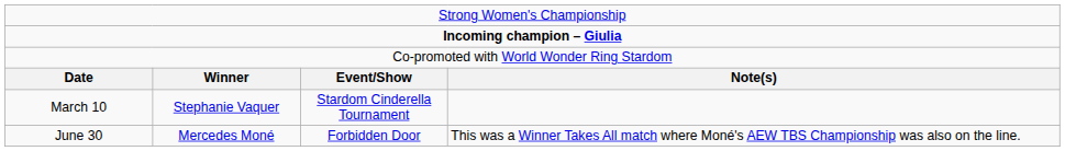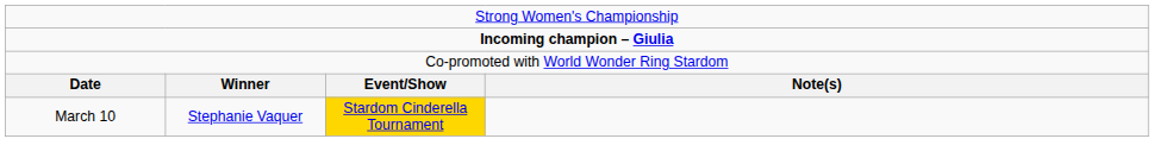 <table class="wikitable" style="text-align:center; width:100%;">
 <tr>
 <td colspan="4" style="text-align: center;"><a href='#'>Strong Women's Championship</a></td>
 </tr>
 <tr>
 <td colspan="4" style="text-align: center;"><strong>Incoming champion – <a href='#'>Giulia</a></strong></td>
 </tr>
 <tr>
 <td colspan=4>Co-promoted with <a href='#'>World Wonder Ring Stardom</a></td>
 </tr>
 <tr>
 <th width=14%>Date</th>
 <th width=14%>Winner</th>
 <th width=14%>Event/Show</th>
 <th width=58%>Note(s)</th>
 </tr>
 <tr>
 <td>March 10</td>
 <td><a href='#'>Stephanie Vaquer</a></td>
-<td><a href='#'>Stardom Cinderella Tournament</a><br></td>
+<td style="background: gold;"><a href='#'>Stardom Cinderella Tournament</a><br></td>
 <td></td>
 </tr>
-<tr>
-<td>June 30</td>
-<td><a href='#'>Mercedes Moné</a></td>
-<td><a href='#'>Forbidden Door</a></td>
-<td align=left>This was a <a href='#'>Winner Takes All match</a> where Moné's <a href='#'>AEW TBS Championship</a> was also on the line.</td>
-</tr>
 </table>
